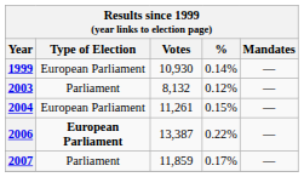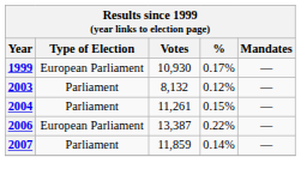 <table class="wikitable" style="text-align:center;">
 <tr style="background-color:#C9C9C9">
 <th colspan="9">Results since 1999<br><small>(year links to election page)</small></th>
 </tr>
 <tr>
 <th style="width: 20px">Year</th>
 <th style="width:140px">Type of Election</th>
 <th style="width: 60px">Votes</th>
 <th style="width: 20px">%</th>
 <th style="width: 20px">Mandates</th>
 </tr>
 <tr>
 <th><a href='#'>1999</a></th>
 <td>European Parliament</td>
 <td>10,930</td>
-<td>0.14%</td>
+<td>0.17%</td>
 <td>—</td>
 </tr>
 <tr>
 <th><a href='#'>2003</a></th>
 <td>Parliament</td>
 <td>8,132</td>
 <td>0.12%</td>
 <td>—</td>
 </tr>
 <tr>
 <th><a href='#'>2004</a></th>
-<td>European Parliament</td>
+<td>Parliament</td>
 <td>11,261</td>
 <td>0.15%</td>
 <td>—</td>
 </tr>
 <tr>
 <th><a href='#'>2006</a></th>
-<td><strong>European Parliament</strong></td>
+<td>European Parliament</td>
 <td>13,387</td>
 <td>0.22%</td>
 <td>—</td>
 </tr>
 <tr>
 <th><a href='#'>2007</a></th>
 <td>Parliament</td>
 <td>11,859</td>
-<td>0.17%</td>
+<td>0.14%</td>
 <td>—</td>
 </tr>
 <tr>
 </tr>
 </table>
